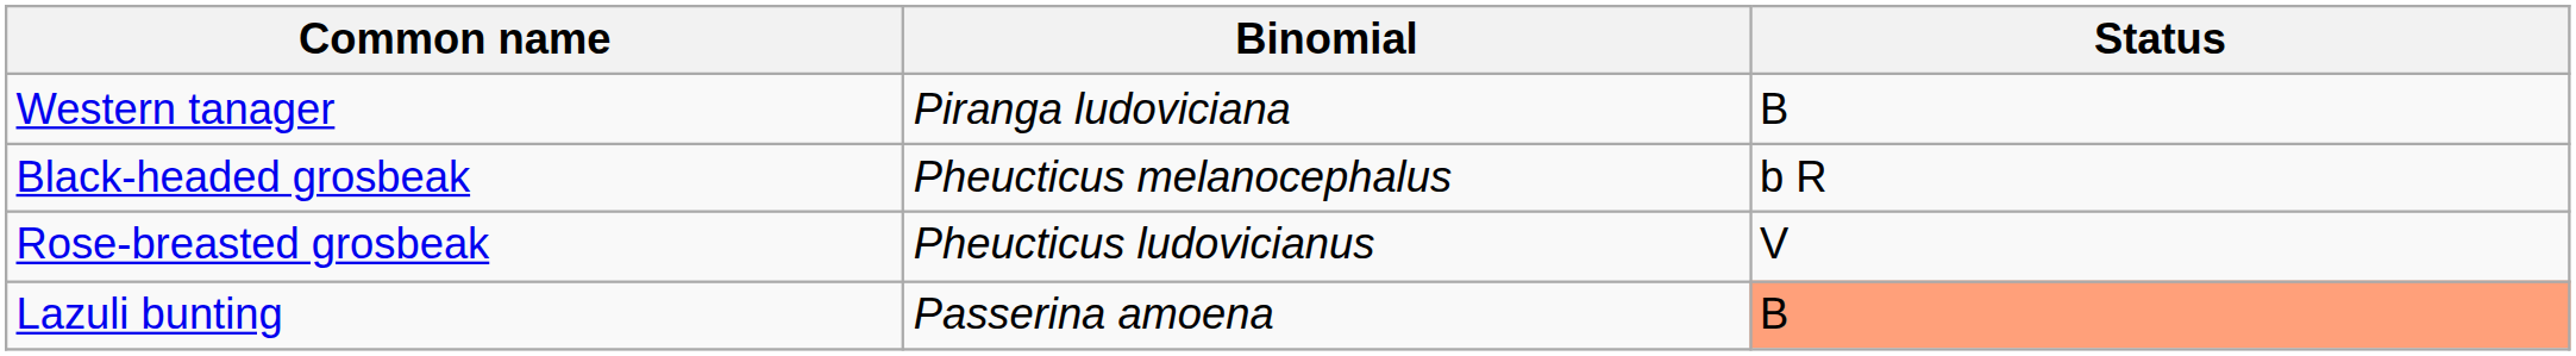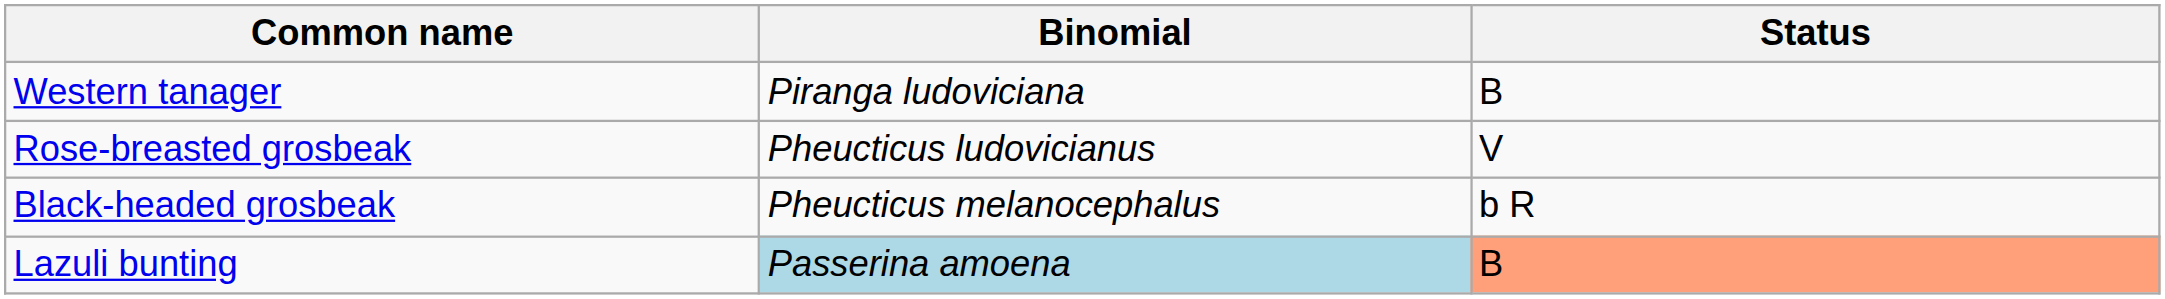 <table width=60% class="wikitable">
 <tr>
 <th width=35%>Common name</th>
 <th width=33%>Binomial</th>
 <th width=32%>Status</th>
 </tr>
 <tr>
 <td><a href='#'>Western tanager</a></td>
 <td><em>Piranga ludoviciana</em></td>
 <td>B</td>
 </tr>
 <tr>
+<td><a href='#'>Rose-breasted grosbeak</a></td>
+<td><em>Pheucticus ludovicianus</em></td>
+<td>V</td>
+</tr>
+<tr>
 <td><a href='#'>Black-headed grosbeak</a></td>
 <td><em>Pheucticus melanocephalus</em></td>
 <td>b R</td>
 </tr>
 <tr>
-<td><a href='#'>Rose-breasted grosbeak</a></td>
-<td><em>Pheucticus ludovicianus</em></td>
-<td>V</td>
-</tr>
-<tr>
 <td><a href='#'>Lazuli bunting</a></td>
-<td><em>Passerina amoena</em></td>
+<td style="background: lightblue;"><em>Passerina amoena</em></td>
 <td style="background: lightsalmon;">B</td>
 </tr>
 </table>
